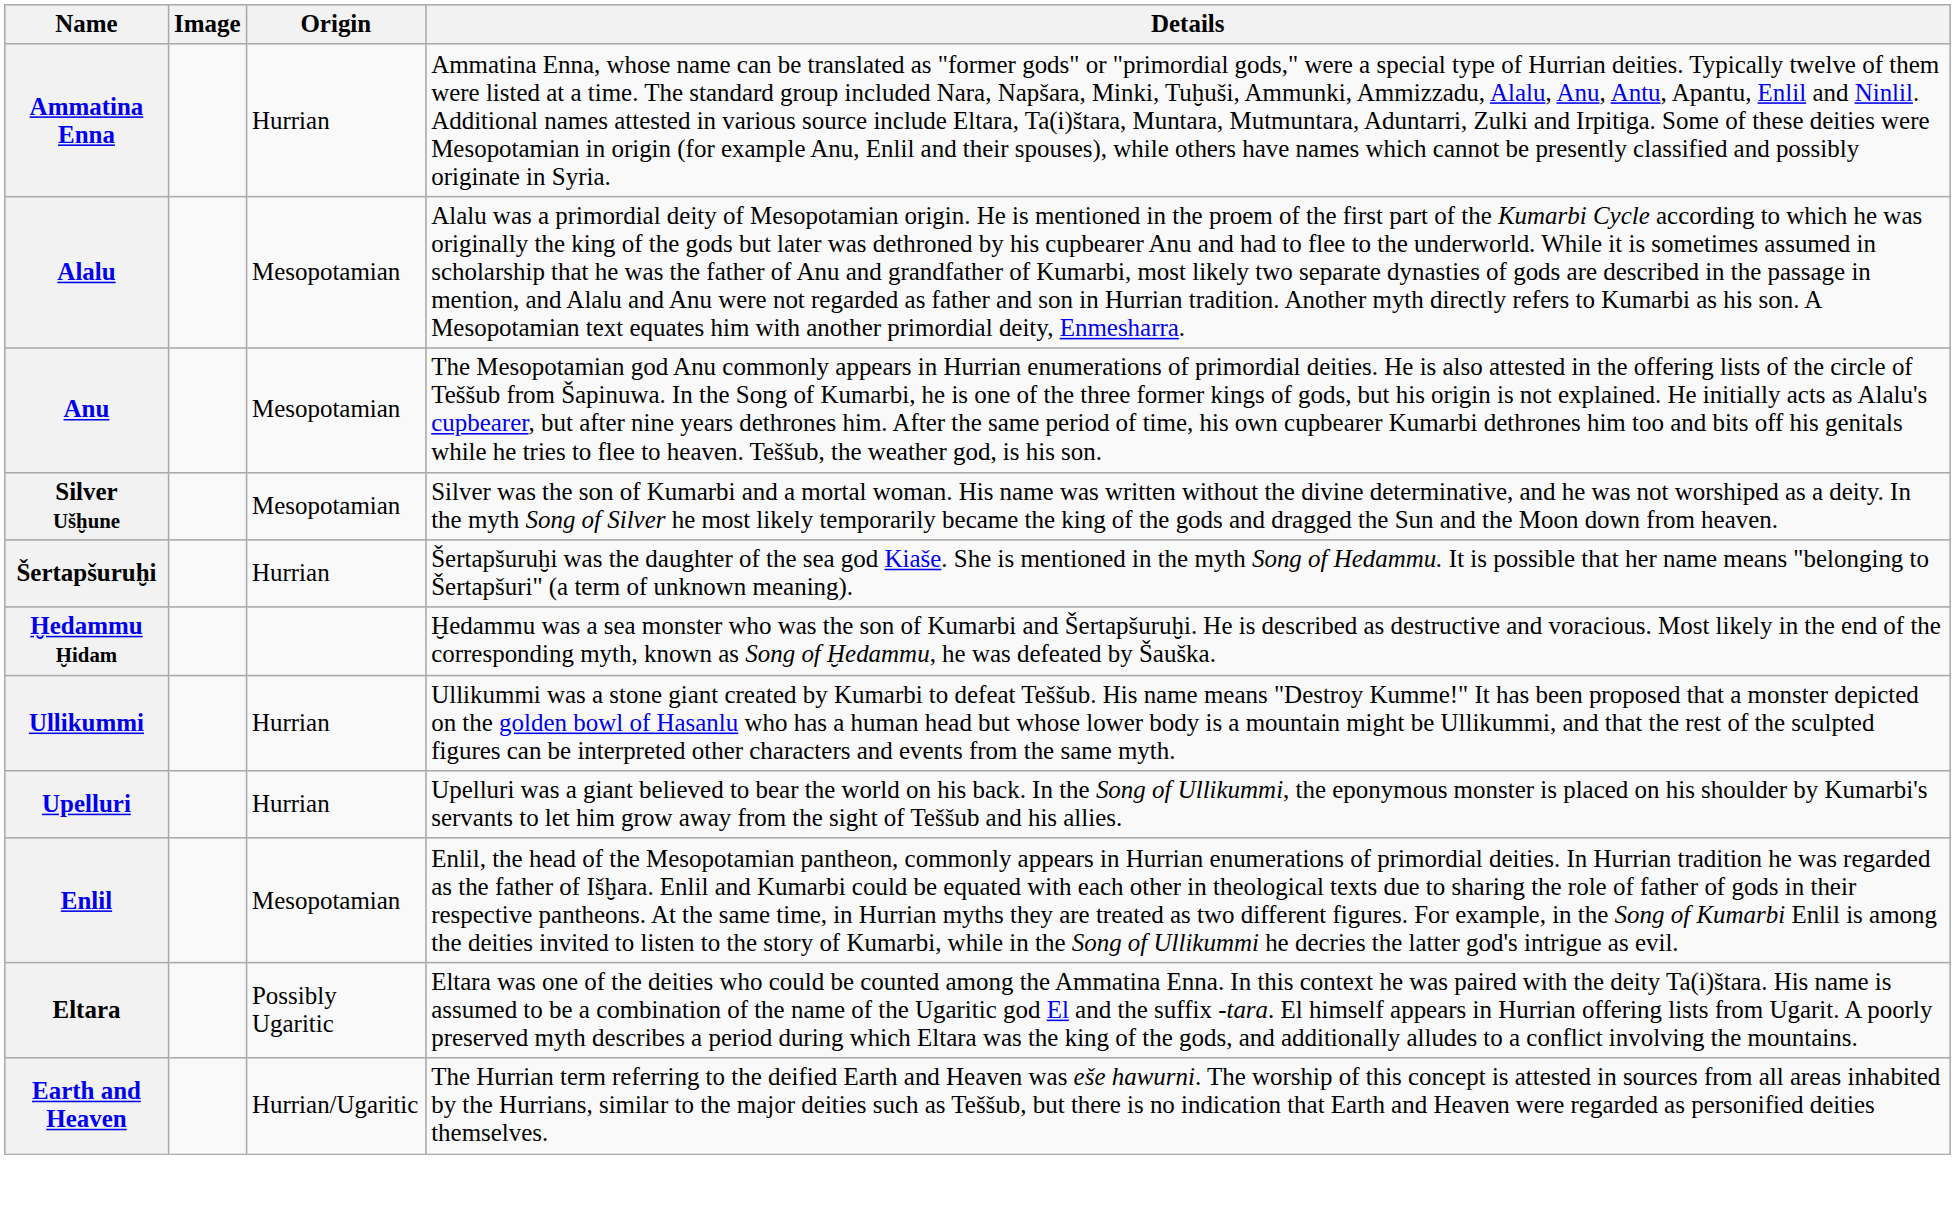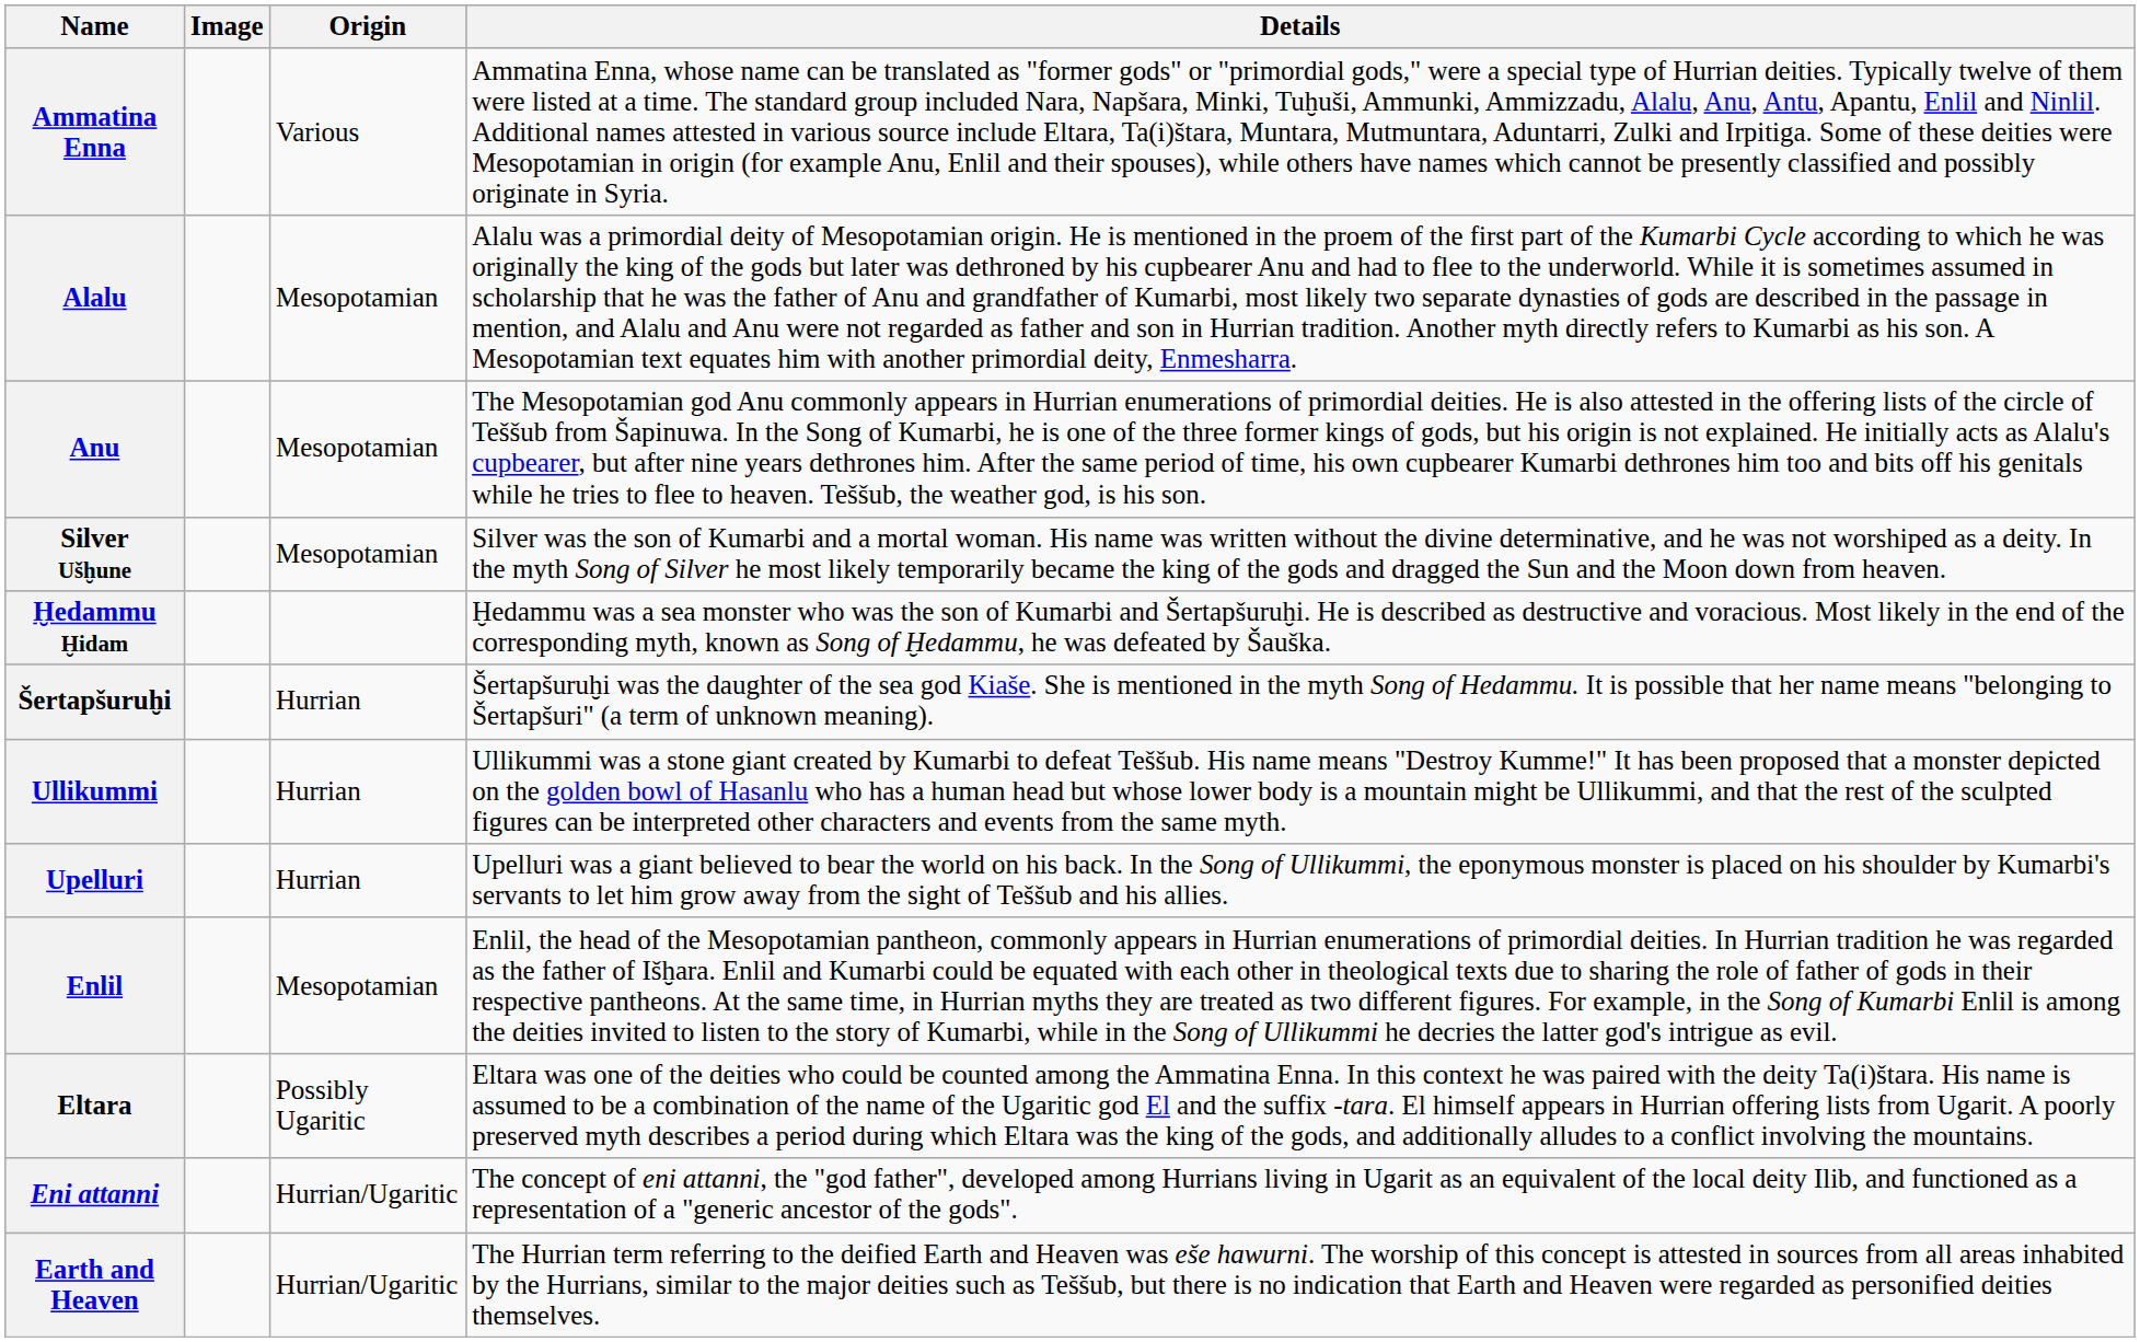 <table class="wikitable">
 <tr>
 <th scope="col">Name</th>
 <th scope="col">Image</th>
 <th scope="col">Origin</th>
 <th scope="col">Details</th>
 </tr>
 <tr>
 <th scope="row"><a href='#'>Ammatina Enna</a></th>
 <td></td>
-<td>Hurrian</td>
+<td>Various</td>
 <td>Ammatina Enna, whose name can be translated as "former gods" or "primordial gods," were a special type of Hurrian deities. Typically twelve of them were listed at a time. The standard group included Nara, Napšara, Minki, Tuḫuši, Ammunki, Ammizzadu, <a href='#'>Alalu</a>, <a href='#'>Anu</a>, <a href='#'>Antu</a>, Apantu, <a href='#'>Enlil</a> and <a href='#'>Ninlil</a>. Additional names attested in various source include Eltara, Ta(i)štara, Muntara, Mutmuntara, Aduntarri, Zulki  and Irpitiga. Some of these deities were Mesopotamian in origin (for example Anu, Enlil and their spouses), while others have names which cannot be presently classified and possibly originate in Syria.</td>
 </tr>
 <tr>
 <th scope="row"><a href='#'>Alalu</a></th>
 <td></td>
 <td>Mesopotamian</td>
 <td>Alalu was a primordial deity of Mesopotamian origin. He is mentioned in the proem of the first part of the <em>Kumarbi Cycle</em> according to which he was originally the king of the gods but later was dethroned by his cupbearer Anu and had to flee to the underworld. While it is sometimes assumed in scholarship that he was the father of Anu and grandfather of Kumarbi, most likely two separate dynasties of gods are described in the passage in mention, and Alalu and Anu were not regarded as father and son in Hurrian tradition. Another myth directly refers to Kumarbi as his son. A Mesopotamian text equates him with another primordial deity, <a href='#'>Enmesharra</a>.</td>
 </tr>
 <tr>
 <th scope="row"><a href='#'>Anu</a></th>
 <td></td>
 <td>Mesopotamian</td>
 <td>The Mesopotamian god Anu commonly appears in Hurrian enumerations of primordial deities. He is also attested in the offering lists of the circle of Teššub from Šapinuwa. In the Song of Kumarbi, he is one of the three former kings of gods, but his origin is not explained. He initially acts as Alalu's <a href='#'>cupbearer</a>, but after nine years dethrones him. After the same period of time, his own cupbearer Kumarbi dethrones him too and bits off his genitals while he tries to flee to heaven. Teššub, the weather god, is his son.</td>
 </tr>
 <tr>
 <th scope="row">Silver <br><small>Ušḫune</small></th>
 <td></td>
 <td>Mesopotamian</td>
 <td>Silver was the son of Kumarbi and a mortal woman. His name was written without the divine determinative, and he was not worshiped as a deity. In the myth <em>Song of Silver</em> he most likely temporarily became the king of the gods and dragged the Sun and the Moon down from heaven.</td>
 </tr>
 <tr>
+<th scope="row"><a href='#'>Ḫedammu</a> <br><small>Ḫidam</small></th>
+<td></td>
+<td></td>
+<td>Ḫedammu was a sea monster who was the son of Kumarbi and Šertapšuruḫi. He is described as destructive and voracious. Most likely in the end of the corresponding myth, known as <em>Song of Ḫedammu</em>, he was defeated by Šauška.</td>
+</tr>
+<tr>
 <th scope="row">Šertapšuruḫi</th>
 <td></td>
 <td>Hurrian</td>
 <td>Šertapšuruḫi was the daughter of the sea god <a href='#'>Kiaše</a>. She is mentioned in the myth <em>Song of Hedammu.</em> It is possible that her name means "belonging to Šertapšuri" (a term of unknown meaning).</td>
-</tr>
-<tr>
-<th scope="row"><a href='#'>Ḫedammu</a> <br><small>Ḫidam</small></th>
-<td></td>
-<td></td>
-<td>Ḫedammu was a sea monster who was the son of Kumarbi and Šertapšuruḫi. He is described as destructive and voracious. Most likely in the end of the corresponding myth, known as <em>Song of Ḫedammu</em>, he was defeated by Šauška.</td>
 </tr>
 <tr>
 <th scope="row"><a href='#'>Ullikummi</a></th>
 <td></td>
 <td>Hurrian</td>
 <td>Ullikummi was a stone giant created by Kumarbi to defeat Teššub.  His name means "Destroy Kumme!" It has been proposed that a monster depicted on the <a href='#'>golden bowl of Hasanlu</a> who has a human head but whose lower body is a mountain might be Ullikummi, and that the rest of the sculpted figures can be interpreted other characters and events from the same myth.</td>
 </tr>
 <tr>
 <th scope="row"><a href='#'>Upelluri</a></th>
 <td></td>
 <td>Hurrian</td>
 <td>Upelluri was a giant believed to bear the world on his back. In the <em>Song of Ullikummi</em>, the eponymous monster is placed on his shoulder by Kumarbi's servants to let him grow away from the sight of Teššub and his allies.</td>
 </tr>
 <tr>
 <th scope="row"><a href='#'>Enlil</a></th>
 <td></td>
 <td>Mesopotamian</td>
 <td>Enlil, the head of the Mesopotamian pantheon, commonly appears in Hurrian enumerations of primordial deities. In Hurrian tradition he was regarded as the father of Išḫara. Enlil and Kumarbi could be equated with each other in theological texts due to sharing the role of father of gods in their respective pantheons. At the same time, in Hurrian myths they are treated as two different figures. For example, in the <em>Song of Kumarbi</em> Enlil is among the deities invited to listen to the story of Kumarbi, while in the <em>Song of Ullikummi</em> he decries the latter god's intrigue as evil.</td>
 </tr>
 <tr>
 <th scope="row">Eltara</th>
 <td></td>
 <td>Possibly Ugaritic</td>
 <td>Eltara was one of the deities who could be counted among the Ammatina Enna. In this context he was paired with the deity Ta(i)štara. His name is assumed to be a combination of the name of the Ugaritic god <a href='#'>El</a> and the suffix -<em>tara</em>. El himself appears in Hurrian offering lists from Ugarit. A poorly preserved myth describes a period during which Eltara was the king of the gods, and additionally alludes to a conflict involving the mountains.</td>
 </tr>
 <tr>
+<th scope="row"><em><a href='#'>Eni attanni</a></em></th>
+<td></td>
+<td>Hurrian/Ugaritic</td>
+<td>The concept of <em>eni attanni</em>, the "god father", developed among Hurrians living in Ugarit as an equivalent of the local deity Ilib, and functioned as a representation of a "generic ancestor of the gods".</td>
+</tr>
+<tr>
 <th scope="row"><a href='#'>Earth and Heaven</a></th>
 <td></td>
 <td>Hurrian/Ugaritic</td>
 <td>The Hurrian term referring to the deified Earth and Heaven was <em>eše hawurni</em>. The worship of this concept is attested in sources from all areas inhabited by the Hurrians, similar to the major deities such as Teššub, but there is no indication that Earth and Heaven were regarded as personified deities themselves.</td>
 </tr>
 </table>
